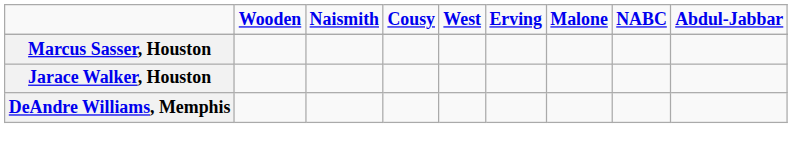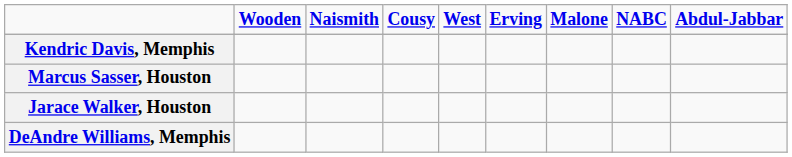 <table class="wikitable" style="white-space:nowrap; font-size:90%;">
 <tr>
 <td></td>
 <td><strong><a href='#'>Wooden</a></strong></td>
 <td><strong><a href='#'>Naismith</a></strong></td>
 <td><strong><a href='#'>Cousy</a></strong></td>
 <td><strong><a href='#'>West</a></strong></td>
 <td><strong><a href='#'>Erving</a></strong></td>
 <td><strong><a href='#'>Malone</a></strong></td>
 <td><strong><a href='#'>NABC</a></strong></td>
 <td><a href='#'><strong>Abdul-Jabbar</strong></a></td>
 </tr>
 <tr>
+</tr>
+<tr>
+<th><a href='#'>Kendric Davis</a>, Memphis</th>
+<td></td>
+<td></td>
+<td></td>
+<td></td>
+<td></td>
+<td></td>
+<td></td>
+<td></td>
 </tr>
 <tr>
 <th><a href='#'>Marcus Sasser</a>, Houston</th>
 <td></td>
 <td></td>
 <td></td>
 <td></td>
 <td></td>
 <td></td>
 <td></td>
 <td></td>
 </tr>
 <tr>
 <th><a href='#'>Jarace Walker</a>, Houston</th>
 <td></td>
 <td></td>
 <td></td>
 <td></td>
 <td></td>
 <td></td>
 <td></td>
 <td></td>
 </tr>
 <tr>
 <th><a href='#'>DeAndre Williams</a>, Memphis</th>
 <td></td>
 <td></td>
 <td></td>
 <td></td>
 <td></td>
 <td></td>
 <td></td>
 <td></td>
 </tr>
 </table>
